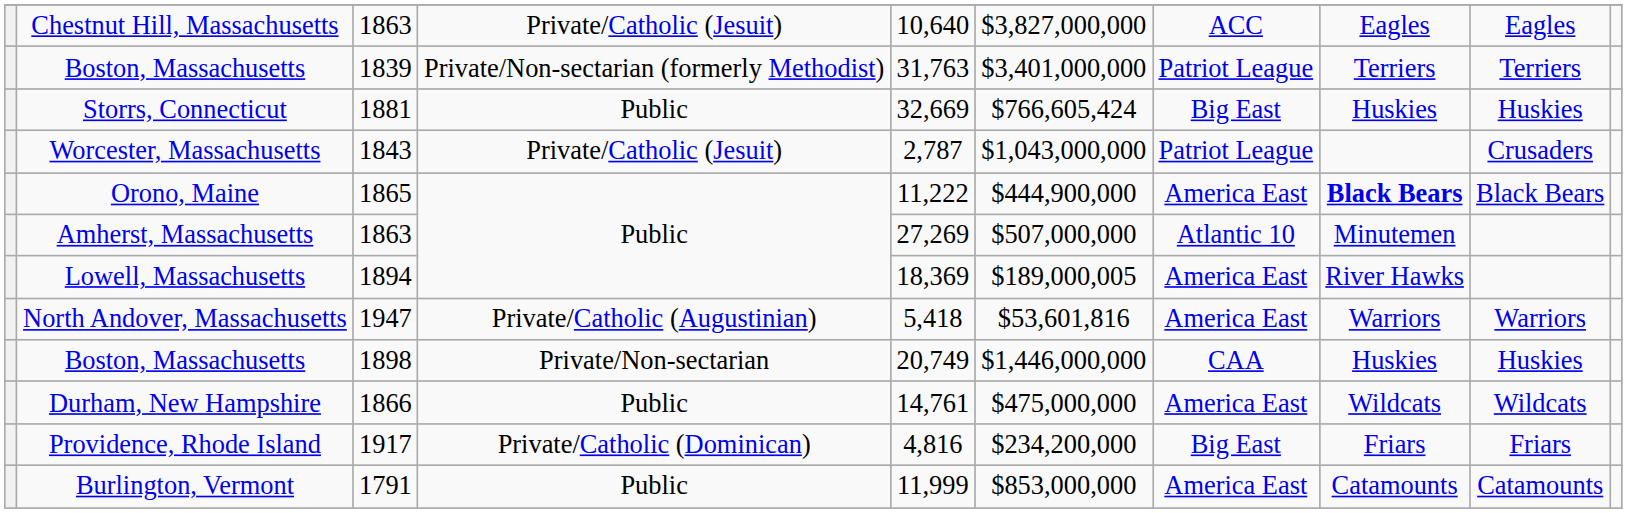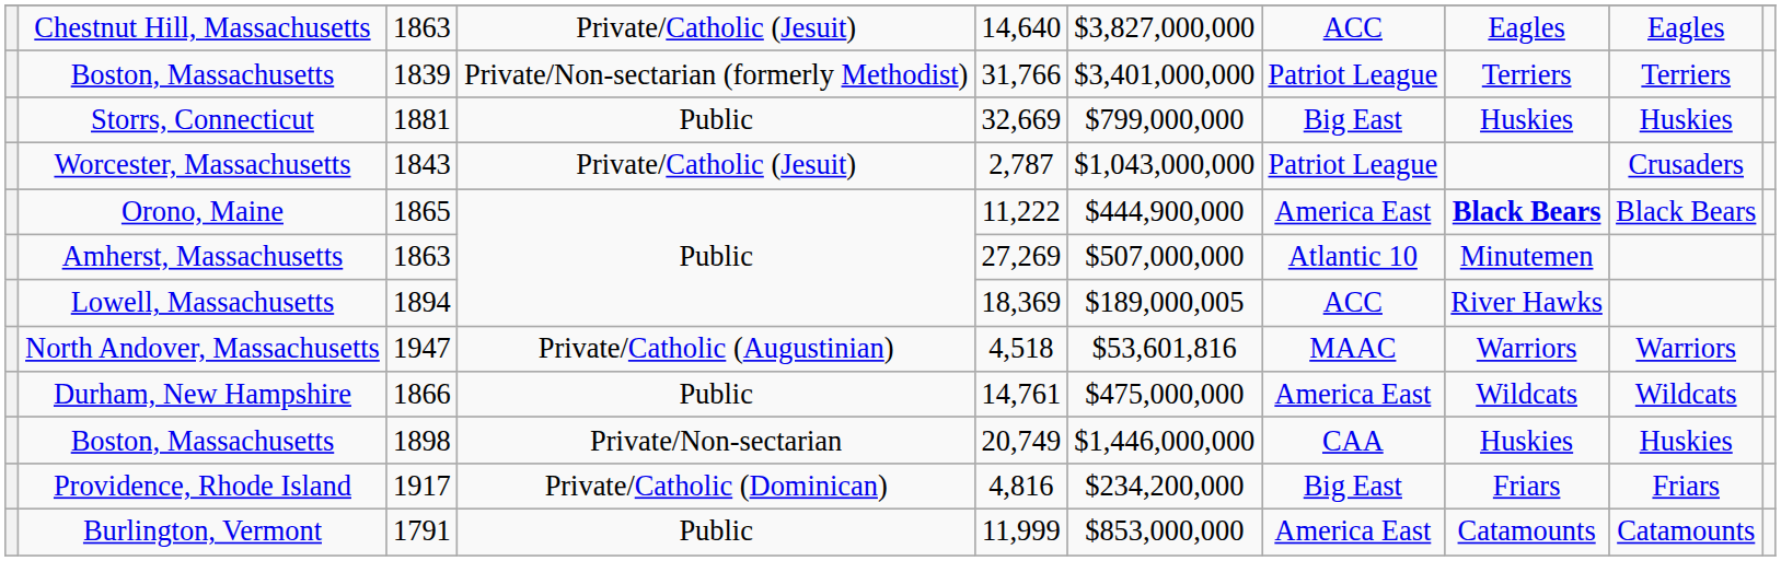 <table class="wikitable sortable" style="text-align:center">
 <tr>
 </tr>
 <tr>
 <th></th>
 <td><a href='#'>Chestnut Hill, Massachusetts</a></td>
 <td>1863</td>
 <td>Private/<a href='#'>Catholic</a> (<a href='#'>Jesuit</a>)</td>
-<td>10,640</td>
+<td>14,640</td>
 <td>$3,827,000,000</td>
 <td><a href='#'>ACC</a></td>
 <td><a href='#'>Eagles</a></td>
 <td><a href='#'>Eagles</a></td>
 <td></td>
 </tr>
 <tr>
 <th></th>
 <td><a href='#'>Boston, Massachusetts</a></td>
 <td>1839</td>
 <td>Private/Non-sectarian (formerly <a href='#'>Methodist</a>)</td>
-<td>31,763</td>
+<td>31,766</td>
 <td>$3,401,000,000</td>
 <td><a href='#'>Patriot League</a></td>
 <td><a href='#'>Terriers</a></td>
 <td><a href='#'>Terriers</a></td>
 <td></td>
 </tr>
 <tr>
 <th></th>
 <td><a href='#'>Storrs, Connecticut</a></td>
 <td>1881</td>
 <td>Public</td>
 <td>32,669</td>
-<td>$766,605,424</td>
+<td>$799,000,000</td>
 <td><a href='#'>Big East</a></td>
 <td><a href='#'>Huskies</a></td>
 <td><a href='#'>Huskies</a></td>
 <td></td>
 </tr>
 <tr>
 <th></th>
 <td><a href='#'>Worcester, Massachusetts</a></td>
 <td>1843</td>
 <td>Private/<a href='#'>Catholic</a> (<a href='#'>Jesuit</a>)</td>
 <td>2,787</td>
 <td>$1,043,000,000</td>
 <td><a href='#'>Patriot League</a></td>
 <td></td>
 <td><a href='#'>Crusaders</a></td>
 <td></td>
 </tr>
 <tr>
 <th></th>
 <td><a href='#'>Orono, Maine</a></td>
 <td>1865</td>
 <td rowspan="3">Public</td>
 <td>11,222</td>
 <td>$444,900,000</td>
 <td><a href='#'>America East</a></td>
 <td><strong><a href='#'>Black Bears</a></strong></td>
 <td><a href='#'>Black Bears</a></td>
 <td></td>
 </tr>
 <tr>
 <th></th>
 <td><a href='#'>Amherst, Massachusetts</a></td>
 <td>1863</td>
 <td>27,269</td>
 <td>$507,000,000</td>
 <td><a href='#'>Atlantic 10</a><br></td>
 <td><a href='#'>Minutemen</a></td>
 <td></td>
 <td></td>
 </tr>
 <tr>
 <th></th>
 <td><a href='#'>Lowell, Massachusetts</a></td>
 <td>1894</td>
 <td>18,369</td>
 <td>$189,000,005</td>
-<td><a href='#'>America East</a></td>
+<td><a href='#'>ACC</a></td>
 <td><a href='#'>River Hawks</a></td>
 <td></td>
 <td></td>
 </tr>
 <tr>
 <th></th>
 <td><a href='#'>North Andover, Massachusetts</a></td>
 <td>1947</td>
 <td>Private/<a href='#'>Catholic</a> (<a href='#'>Augustinian</a>)</td>
-<td>5,418</td>
+<td>4,518</td>
 <td>$53,601,816</td>
-<td><a href='#'>America East</a></td>
+<td><a href='#'>MAAC</a></td>
 <td><a href='#'>Warriors</a></td>
 <td><a href='#'>Warriors</a></td>
+<td></td>
+</tr>
+<tr>
+<th></th>
+<td><a href='#'>Durham, New Hampshire</a></td>
+<td>1866</td>
+<td>Public</td>
+<td>14,761</td>
+<td>$475,000,000</td>
+<td><a href='#'>America East</a></td>
+<td><a href='#'>Wildcats</a></td>
+<td><a href='#'>Wildcats</a></td>
 <td></td>
 </tr>
 <tr>
 <th></th>
 <td><a href='#'>Boston, Massachusetts</a></td>
 <td>1898</td>
 <td>Private/Non-sectarian</td>
 <td>20,749</td>
 <td>$1,446,000,000</td>
 <td><a href='#'>CAA</a></td>
 <td><a href='#'>Huskies</a></td>
 <td><a href='#'>Huskies</a></td>
-<td></td>
-</tr>
-<tr>
-<th></th>
-<td><a href='#'>Durham, New Hampshire</a></td>
-<td>1866</td>
-<td>Public</td>
-<td>14,761</td>
-<td>$475,000,000</td>
-<td><a href='#'>America East</a></td>
-<td><a href='#'>Wildcats</a></td>
-<td><a href='#'>Wildcats</a></td>
 <td></td>
 </tr>
 <tr>
 <th></th>
 <td><a href='#'>Providence, Rhode Island</a></td>
 <td>1917</td>
 <td>Private/<a href='#'>Catholic</a> (<a href='#'>Dominican</a>)</td>
 <td>4,816</td>
 <td>$234,200,000</td>
 <td><a href='#'>Big East</a></td>
 <td><a href='#'>Friars</a></td>
 <td><a href='#'>Friars</a></td>
 <td></td>
 </tr>
 <tr>
 <th></th>
 <td><a href='#'>Burlington, Vermont</a></td>
 <td>1791</td>
 <td>Public</td>
 <td>11,999</td>
 <td>$853,000,000</td>
 <td><a href='#'>America East</a></td>
 <td><a href='#'>Catamounts</a></td>
 <td><a href='#'>Catamounts</a></td>
 <td></td>
 </tr>
 </table>
